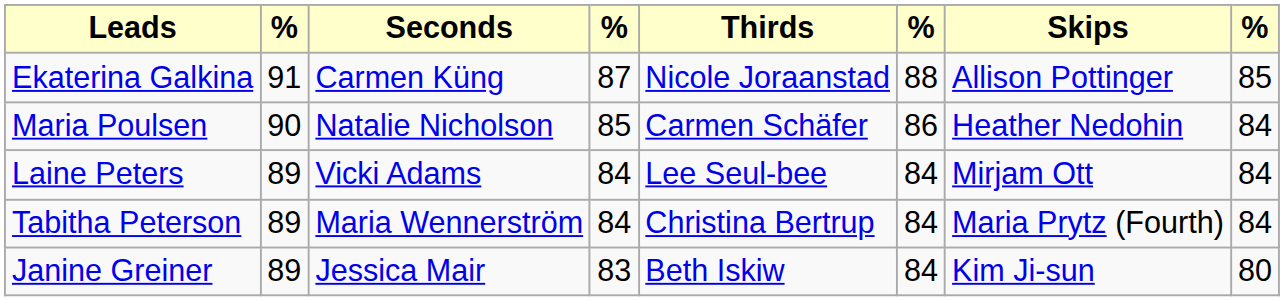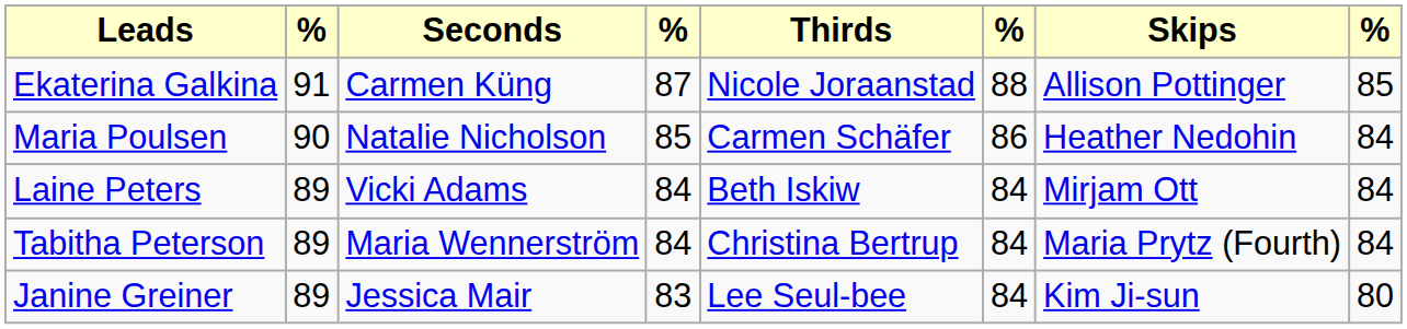 <table class="wikitable">
 <tr align=center bgcolor="#ffffcc">
 <td><strong>Leads</strong></td>
 <td><strong>%</strong></td>
 <td><strong>Seconds</strong></td>
 <td><strong>%</strong></td>
 <td><strong>Thirds</strong></td>
 <td><strong>%</strong></td>
 <td><strong>Skips</strong></td>
 <td><strong>%</strong></td>
 </tr>
 <tr>
 <td> <a href='#'>Ekaterina Galkina</a></td>
 <td>91</td>
 <td> <a href='#'>Carmen Küng</a></td>
 <td>87</td>
 <td> <a href='#'>Nicole Joraanstad</a></td>
 <td>88</td>
 <td> <a href='#'>Allison Pottinger</a></td>
 <td>85</td>
 </tr>
 <tr>
 <td> <a href='#'>Maria Poulsen</a></td>
 <td>90</td>
 <td> <a href='#'>Natalie Nicholson</a></td>
 <td>85</td>
 <td> <a href='#'>Carmen Schäfer</a></td>
 <td>86</td>
 <td> <a href='#'>Heather Nedohin</a></td>
 <td>84</td>
 </tr>
 <tr>
 <td> <a href='#'>Laine Peters</a></td>
 <td>89</td>
 <td> <a href='#'>Vicki Adams</a></td>
 <td>84</td>
-<td> <a href='#'>Lee Seul-bee</a></td>
+<td> <a href='#'>Beth Iskiw</a></td>
 <td>84</td>
 <td> <a href='#'>Mirjam Ott</a></td>
 <td>84</td>
 </tr>
 <tr>
 <td> <a href='#'>Tabitha Peterson</a></td>
 <td>89</td>
 <td> <a href='#'>Maria Wennerström</a></td>
 <td>84</td>
 <td> <a href='#'>Christina Bertrup</a></td>
 <td>84</td>
 <td> <a href='#'>Maria Prytz</a> (Fourth)</td>
 <td>84</td>
 </tr>
 <tr>
 <td> <a href='#'>Janine Greiner</a></td>
 <td>89</td>
 <td> <a href='#'>Jessica Mair</a></td>
 <td>83</td>
-<td> <a href='#'>Beth Iskiw</a></td>
+<td> <a href='#'>Lee Seul-bee</a></td>
 <td>84</td>
 <td> <a href='#'>Kim Ji-sun</a></td>
 <td>80</td>
 </tr>
 </table>
